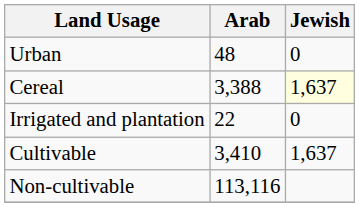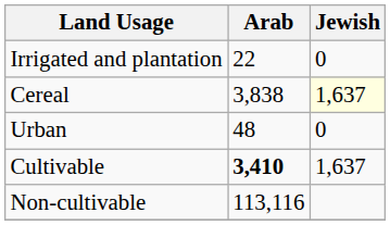 <table class="wikitable">
 <tr>
 <th>Land Usage</th>
 <th>Arab</th>
 <th>Jewish</th>
 </tr>
 <tr>
+<td>Irrigated and plantation</td>
+<td>22</td>
+<td>0</td>
+</tr>
+<tr>
+<td>Cereal</td>
+<td>3,838</td>
+<td style="background: lightyellow;">1,637</td>
+</tr>
+<tr>
 <td>Urban</td>
 <td>48</td>
 <td>0</td>
 </tr>
 <tr>
-<td>Cereal</td>
-<td>3,388</td>
-<td style="background: lightyellow;">1,637</td>
-</tr>
-<tr>
-<td>Irrigated and plantation</td>
-<td>22</td>
-<td>0</td>
-</tr>
-<tr>
 <td>Cultivable</td>
-<td>3,410</td>
+<td><strong>3,410</strong></td>
 <td>1,637</td>
 </tr>
 <tr>
 <td>Non-cultivable</td>
 <td>113,116</td>
 <td></td>
 </tr>
 <tr>
 </tr>
 </table>
